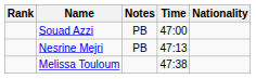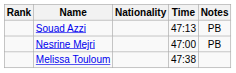 <table class="wikitable sortable" style="text-align:center;font-size:95%">
 <tr>
 <th>Rank</th>
 <th>Name</th>
+<th>Nationality</th>
+<th>Time</th>
 <th>Notes</th>
-<th>Time</th>
-<th>Nationality</th>
 </tr>
 <tr>
 <td></td>
 <td align=left><a href='#'>Souad Azzi</a></td>
+<td align=left></td>
+<td>47:13</td>
 <td>PB</td>
-<td>47:00</td>
-<td align=left></td>
 </tr>
 <tr>
 <td></td>
 <td align=left><a href='#'>Nesrine Mejri</a></td>
+<td align=left></td>
+<td>47:00</td>
 <td>PB</td>
-<td>47:13</td>
-<td align=left></td>
 </tr>
 <tr>
 <td></td>
 <td align=left><a href='#'>Melissa Touloum</a></td>
+<td align=left></td>
+<td>47:38</td>
 <td></td>
-<td>47:38</td>
-<td align=left></td>
 </tr>
 </table>
